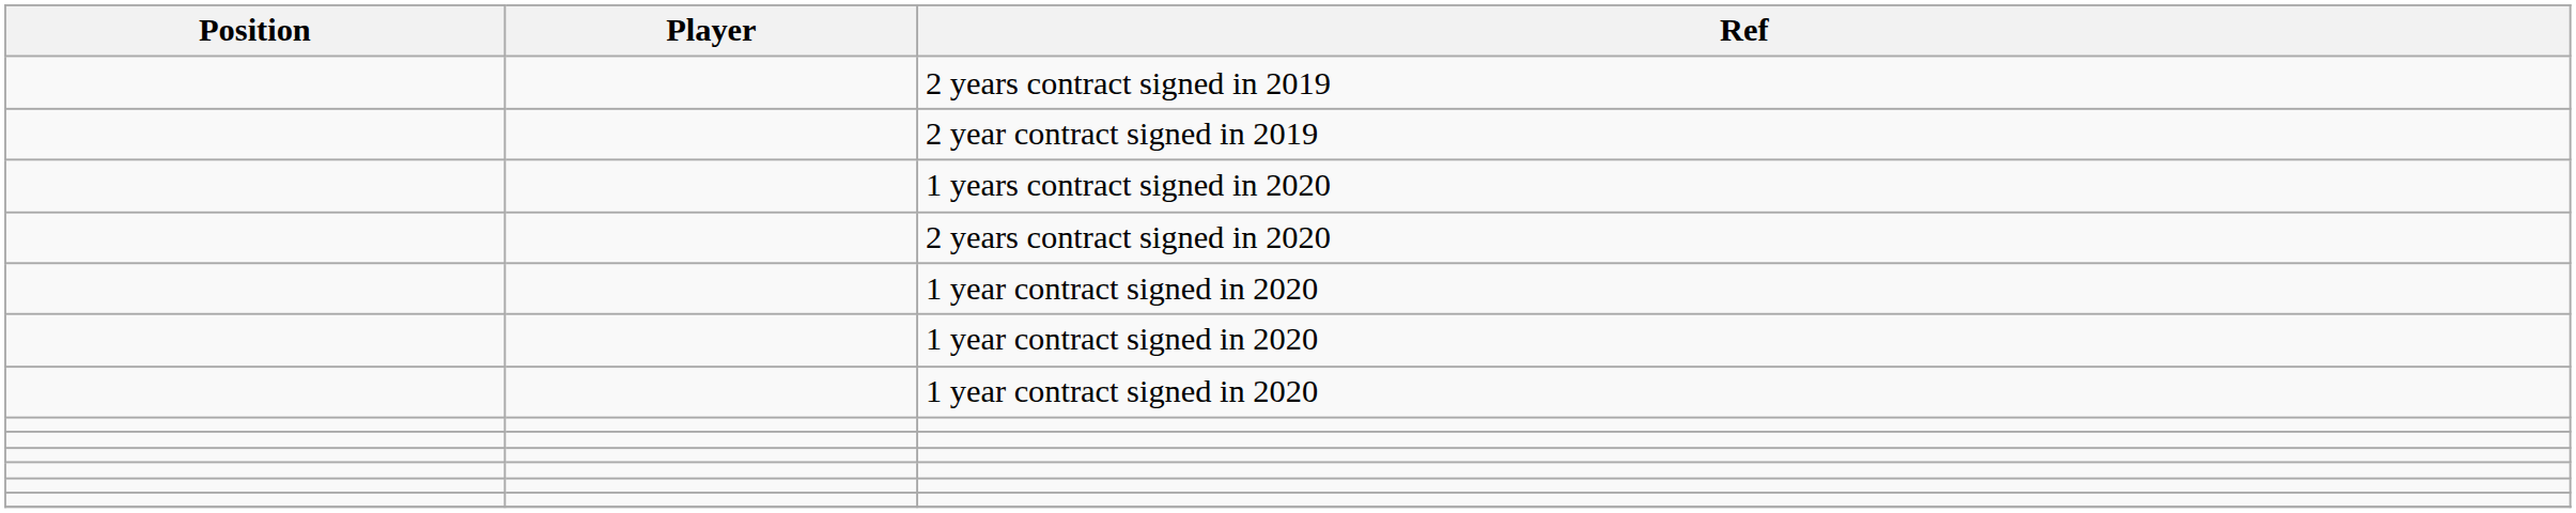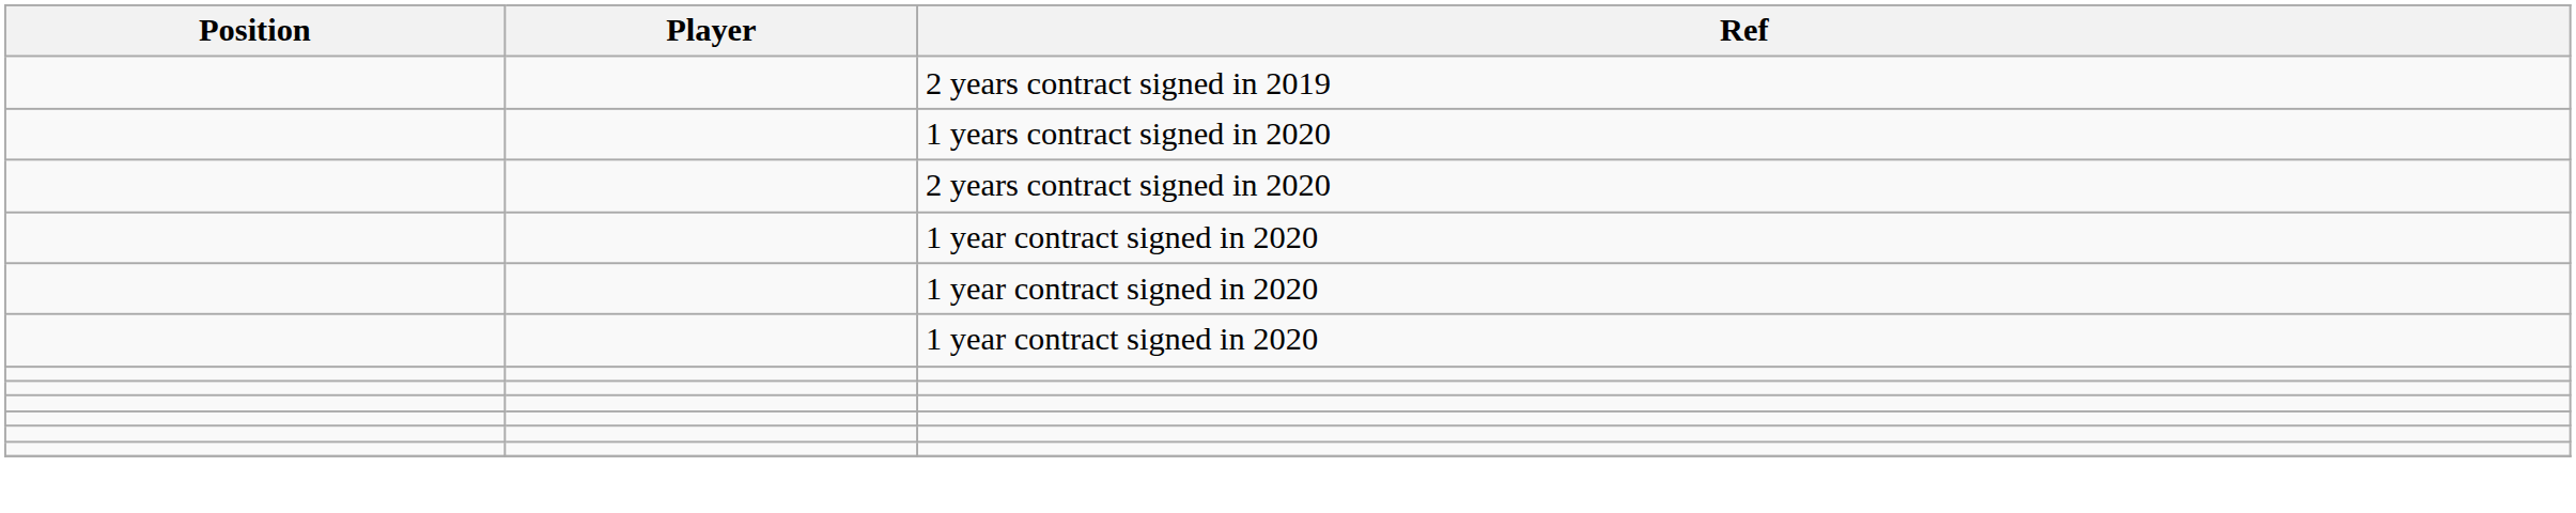 <table class="wikitable sortable" style="width:100%; text-align:center; font-size:100%; text-align:left;">
 <tr>
 <th><strong>Position</strong></th>
 <th><strong>Player</strong></th>
 <th><strong>Ref</strong></th>
 </tr>
 <tr>
 <td></td>
 <td></td>
 <td>2 years contract signed in 2019</td>
-</tr>
-<tr>
-<td></td>
-<td></td>
-<td>2 year contract signed in 2019</td>
 </tr>
 <tr>
 <td></td>
 <td></td>
 <td>1 years contract signed in 2020</td>
 </tr>
 <tr>
 <td></td>
 <td></td>
 <td>2 years contract signed in 2020</td>
 </tr>
 <tr>
 <td></td>
 <td></td>
 <td>1 year contract signed in 2020 </td>
 </tr>
 <tr>
 <td></td>
 <td></td>
 <td>1 year contract signed in 2020 </td>
 </tr>
 <tr>
 <td></td>
 <td></td>
 <td>1 year contract signed in 2020 </td>
 </tr>
 <tr>
 <td></td>
 <td></td>
 <td></td>
 </tr>
 <tr>
 <td></td>
 <td></td>
 <td></td>
 </tr>
 <tr>
 <td></td>
 <td></td>
 <td></td>
 </tr>
 <tr>
 <td></td>
 <td></td>
 <td></td>
 </tr>
 <tr>
 <td></td>
 <td></td>
 <td></td>
 </tr>
 <tr>
 <td></td>
 <td></td>
 <td></td>
 </tr>
 <tr>
 </tr>
 </table>
